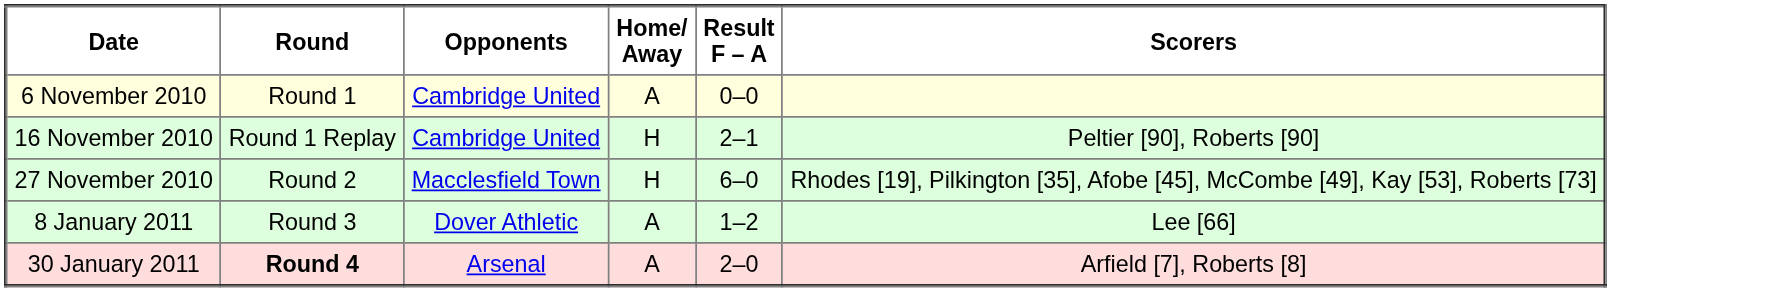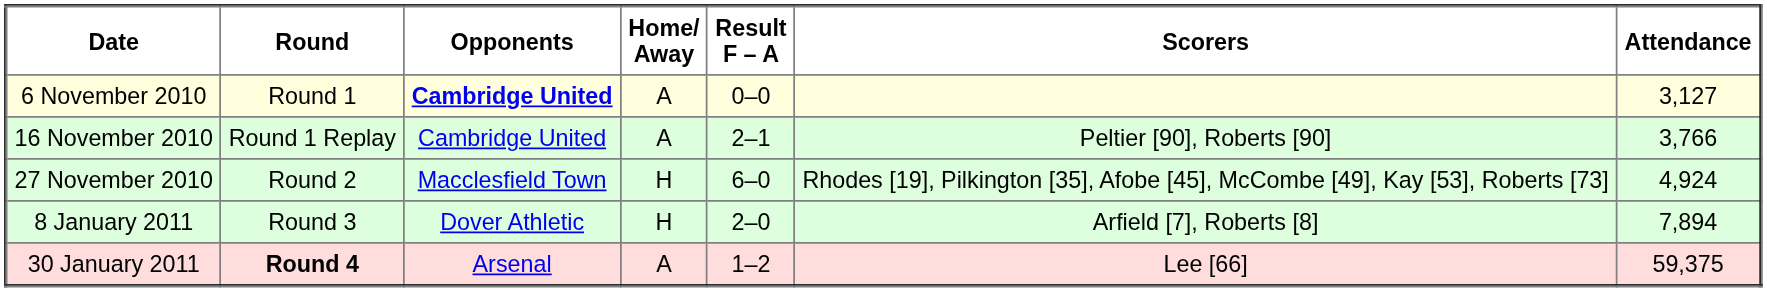 <table border="2" cellpadding="4" style="border-collapse:collapse; text-align:center; font-size:smaller;">
 <tr>
 <th><strong>Date</strong></th>
 <th><strong>Round</strong></th>
 <th><strong>Opponents</strong></th>
 <th><strong>Home/<br>Away</strong></th>
 <th><strong>Result<br>F – A</strong></th>
 <th><strong>Scorers</strong></th>
+<th><strong>Attendance</strong></th>
 </tr>
 <tr bgcolor="#ffffdd">
 <td>6 November 2010</td>
 <td>Round 1</td>
-<td><a href='#'>Cambridge United</a></td>
+<td><strong><a href='#'>Cambridge United</a></strong></td>
 <td>A</td>
 <td>0–0</td>
 <td></td>
+<td>3,127</td>
 </tr>
 <tr bgcolor="#ddffdd">
 <td>16 November 2010</td>
 <td>Round 1 Replay</td>
 <td><a href='#'>Cambridge United</a></td>
-<td>H</td>
+<td>A</td>
 <td>2–1</td>
 <td>Peltier [90], Roberts [90]</td>
+<td>3,766</td>
 </tr>
 <tr bgcolor="#ddffdd">
 <td>27 November 2010</td>
 <td>Round 2</td>
 <td><a href='#'>Macclesfield Town</a></td>
 <td>H</td>
 <td>6–0</td>
 <td>Rhodes [19], Pilkington [35], Afobe [45], McCombe [49], Kay [53], Roberts [73]</td>
+<td>4,924</td>
 </tr>
 <tr bgcolor="#ddffdd">
 <td>8 January 2011</td>
 <td>Round 3</td>
 <td><a href='#'>Dover Athletic</a></td>
-<td>A</td>
-<td>1–2</td>
-<td>Lee [66]</td>
+<td>H</td>
+<td>2–0</td>
+<td>Arfield [7], Roberts [8]</td>
+<td>7,894</td>
 </tr>
 <tr bgcolor="#ffdddd">
 <td>30 January 2011</td>
 <td><strong>Round 4</strong></td>
 <td><a href='#'>Arsenal</a></td>
 <td>A</td>
-<td>2–0</td>
-<td>Arfield [7], Roberts [8]</td>
+<td>1–2</td>
+<td>Lee [66]</td>
+<td>59,375</td>
 </tr>
 </table>
